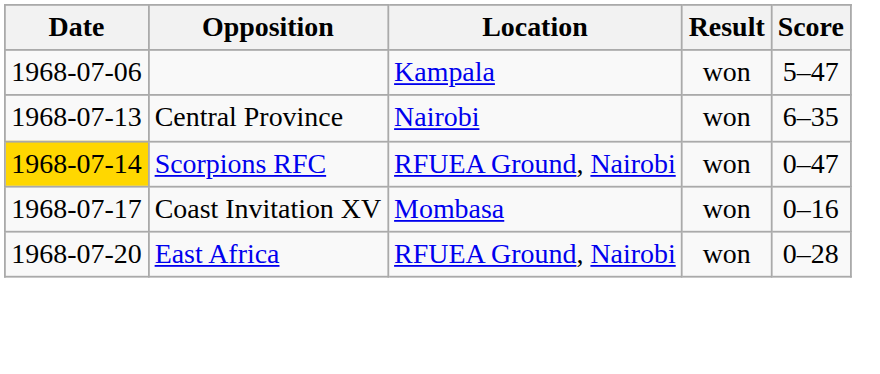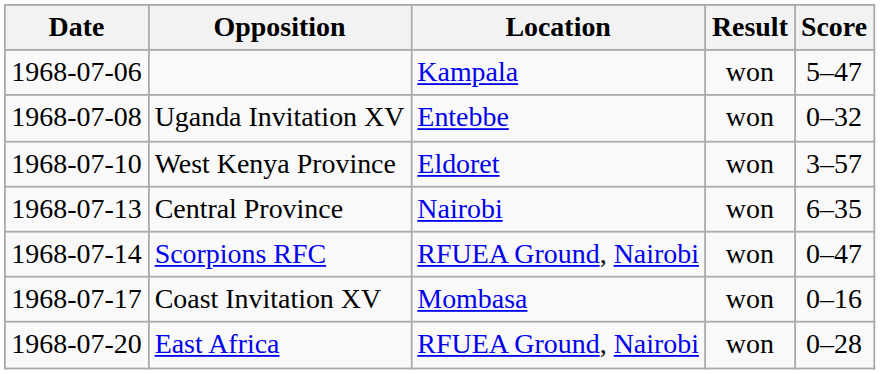 <table class="sortable wikitable" style="font-size:97%;">
 <tr>
 <th>Date</th>
 <th>Opposition</th>
 <th>Location</th>
 <th>Result</th>
 <th>Score</th>
 </tr>
 <tr>
 <td>1968-07-06</td>
 <td></td>
 <td><a href='#'>Kampala</a></td>
 <td style="text-align:center;">won</td>
 <td style="text-align:center;">5–47</td>
 </tr>
 <tr>
+<td>1968-07-08</td>
+<td>Uganda Invitation XV</td>
+<td><a href='#'>Entebbe</a></td>
+<td style="text-align:center;">won</td>
+<td style="text-align:center;">0–32</td>
+</tr>
+<tr>
+<td>1968-07-10</td>
+<td>West Kenya Province</td>
+<td><a href='#'>Eldoret</a></td>
+<td style="text-align:center;">won</td>
+<td style="text-align:center;">3–57</td>
+</tr>
+<tr>
 <td>1968-07-13</td>
 <td>Central Province</td>
 <td><a href='#'>Nairobi</a></td>
 <td style="text-align:center;">won</td>
 <td style="text-align:center;">6–35</td>
 </tr>
 <tr>
-<td style="background: gold;">1968-07-14</td>
+<td>1968-07-14</td>
 <td><a href='#'>Scorpions RFC</a></td>
 <td><a href='#'>RFUEA Ground</a>, <a href='#'>Nairobi</a></td>
 <td style="text-align:center;">won</td>
 <td style="text-align:center;">0–47</td>
 </tr>
 <tr>
 <td>1968-07-17</td>
 <td>Coast Invitation XV</td>
 <td><a href='#'>Mombasa</a></td>
 <td style="text-align:center;">won</td>
 <td style="text-align:center;">0–16</td>
 </tr>
 <tr>
 <td>1968-07-20</td>
 <td><a href='#'>East Africa</a></td>
 <td><a href='#'>RFUEA Ground</a>, <a href='#'>Nairobi</a></td>
 <td style="text-align:center;">won</td>
 <td style="text-align:center;">0–28</td>
 </tr>
 </table>
